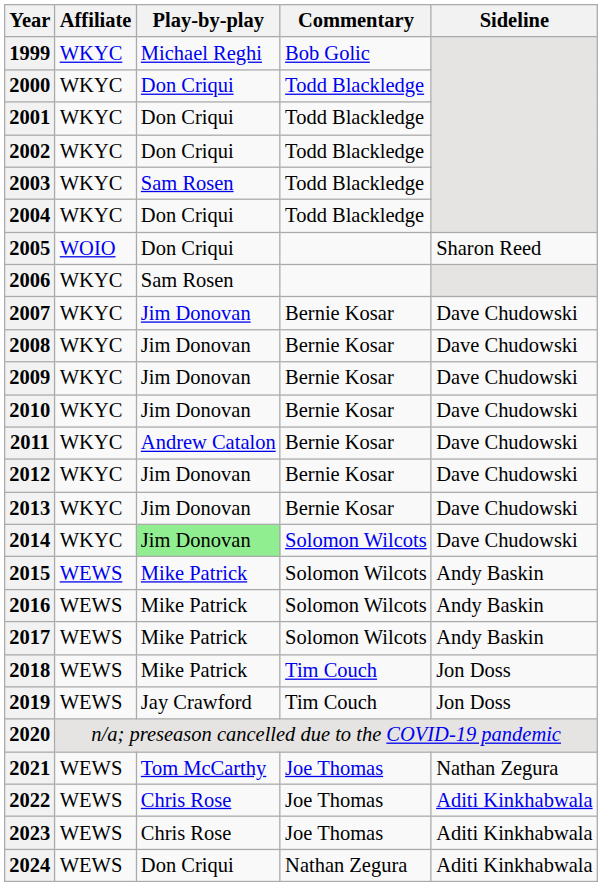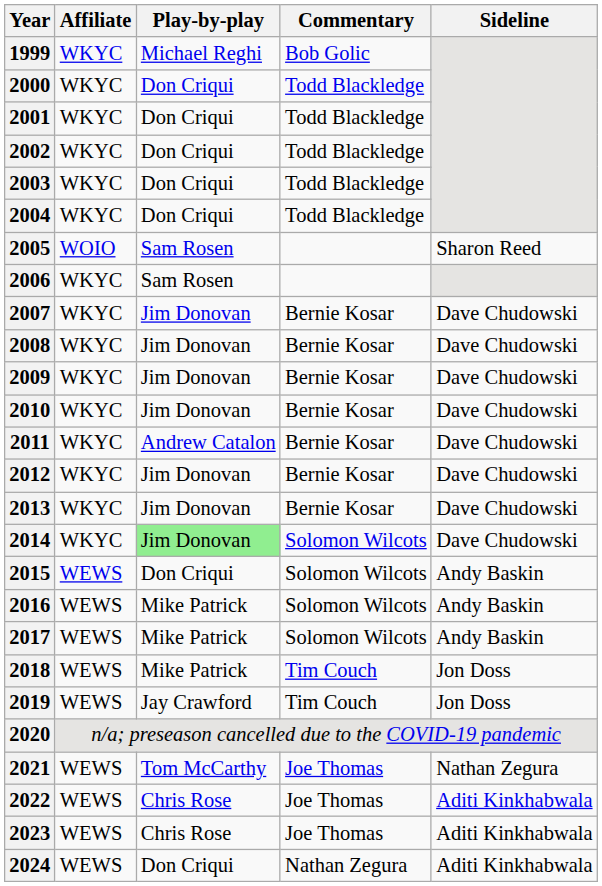 <table class="wikitable">
 <tr>
 <th scope = "col">Year</th>
 <th scope = "col">Affiliate</th>
 <th scope = "col">Play-by-play</th>
 <th scope = "col">Commentary</th>
 <th scope = "col">Sideline</th>
 </tr>
 <tr>
 <th scope = "row">1999</th>
 <td><a href='#'>WKYC</a></td>
 <td><a href='#'>Michael Reghi</a></td>
 <td><a href='#'>Bob Golic</a></td>
 <td rowspan="6" style="background-color:#e5e4e2;"></td>
 </tr>
 <tr>
 <th scope = "row">2000</th>
 <td>WKYC</td>
 <td><a href='#'>Don Criqui</a></td>
 <td><a href='#'>Todd Blackledge</a></td>
 </tr>
 <tr>
 <th scope = "row">2001</th>
 <td>WKYC</td>
 <td>Don Criqui</td>
 <td>Todd Blackledge</td>
 </tr>
 <tr>
 <th scope="row">2002</th>
 <td>WKYC</td>
 <td>Don Criqui</td>
 <td>Todd Blackledge</td>
 </tr>
 <tr>
 <th scope="row">2003</th>
 <td>WKYC</td>
-<td><a href='#'>Sam Rosen</a></td>
+<td>Don Criqui</td>
 <td>Todd Blackledge</td>
 </tr>
 <tr>
 <th scope="row">2004</th>
 <td>WKYC</td>
 <td>Don Criqui</td>
 <td>Todd Blackledge</td>
 </tr>
 <tr>
 <th scope="row">2005</th>
 <td><a href='#'>WOIO</a></td>
-<td>Don Criqui</td>
+<td><a href='#'>Sam Rosen</a></td>
 <td></td>
 <td>Sharon Reed</td>
 </tr>
 <tr>
 <th scope="row">2006</th>
 <td>WKYC</td>
 <td>Sam Rosen</td>
 <td></td>
 <td style="background-color:#e5e4e2;"></td>
 </tr>
 <tr>
 <th scope="row">2007</th>
 <td>WKYC</td>
 <td><a href='#'>Jim Donovan</a></td>
 <td>Bernie Kosar</td>
 <td>Dave Chudowski</td>
 </tr>
 <tr>
 <th scope="row">2008</th>
 <td>WKYC</td>
 <td>Jim Donovan</td>
 <td>Bernie Kosar</td>
 <td>Dave Chudowski</td>
 </tr>
 <tr>
 <th scope="row">2009</th>
 <td>WKYC</td>
 <td>Jim Donovan</td>
 <td>Bernie Kosar</td>
 <td>Dave Chudowski</td>
 </tr>
 <tr>
 <th scope="row">2010</th>
 <td>WKYC</td>
 <td>Jim Donovan</td>
 <td>Bernie Kosar</td>
 <td>Dave Chudowski</td>
 </tr>
 <tr>
 <th scope="row">2011</th>
 <td>WKYC</td>
 <td><a href='#'>Andrew Catalon</a></td>
 <td>Bernie Kosar</td>
 <td>Dave Chudowski</td>
 </tr>
 <tr>
 <th scope="row">2012</th>
 <td>WKYC</td>
 <td>Jim Donovan</td>
 <td>Bernie Kosar</td>
 <td>Dave Chudowski</td>
 </tr>
 <tr>
 <th scope="row">2013</th>
 <td>WKYC</td>
 <td>Jim Donovan</td>
 <td>Bernie Kosar</td>
 <td>Dave Chudowski</td>
 </tr>
 <tr>
 <th scope="row">2014</th>
 <td>WKYC</td>
 <td style="background: lightgreen;">Jim Donovan</td>
 <td><a href='#'>Solomon Wilcots</a></td>
 <td>Dave Chudowski</td>
 </tr>
 <tr>
 <th scope="row">2015</th>
 <td><a href='#'>WEWS</a></td>
-<td><a href='#'>Mike Patrick</a></td>
+<td>Don Criqui</td>
 <td>Solomon Wilcots</td>
 <td>Andy Baskin</td>
 </tr>
 <tr>
 <th scope="row">2016</th>
 <td>WEWS</td>
 <td>Mike Patrick</td>
 <td>Solomon Wilcots</td>
 <td>Andy Baskin</td>
 </tr>
 <tr>
 <th scope="row">2017</th>
 <td>WEWS</td>
 <td>Mike Patrick</td>
 <td>Solomon Wilcots</td>
 <td>Andy Baskin</td>
 </tr>
 <tr>
 <th scope="row">2018</th>
 <td>WEWS</td>
 <td>Mike Patrick</td>
 <td><a href='#'>Tim Couch</a></td>
 <td>Jon Doss</td>
 </tr>
 <tr>
 <th scope="row">2019</th>
 <td>WEWS</td>
 <td>Jay Crawford</td>
 <td>Tim Couch</td>
 <td>Jon Doss</td>
 </tr>
 <tr style="background-color:#e5e4e2;">
 <th scope="row">2020</th>
 <td colspan="4" style="text-align:center;"><em>n/a; preseason cancelled due to the <a href='#'>COVID-19 pandemic</a></em></td>
 </tr>
 <tr>
 <th scope="row">2021</th>
 <td>WEWS</td>
 <td><a href='#'>Tom McCarthy</a></td>
 <td><a href='#'>Joe Thomas</a></td>
 <td>Nathan Zegura</td>
 </tr>
 <tr>
 <th scope="row">2022</th>
 <td>WEWS</td>
 <td><a href='#'>Chris Rose</a></td>
 <td>Joe Thomas</td>
 <td><a href='#'>Aditi Kinkhabwala</a></td>
 </tr>
 <tr>
 <th scope="row">2023</th>
 <td>WEWS</td>
 <td>Chris Rose</td>
 <td>Joe Thomas</td>
 <td>Aditi Kinkhabwala</td>
 </tr>
 <tr>
 <th scope="row">2024</th>
 <td>WEWS</td>
 <td>Don Criqui</td>
 <td>Nathan Zegura</td>
 <td>Aditi Kinkhabwala</td>
 </tr>
 </table>
